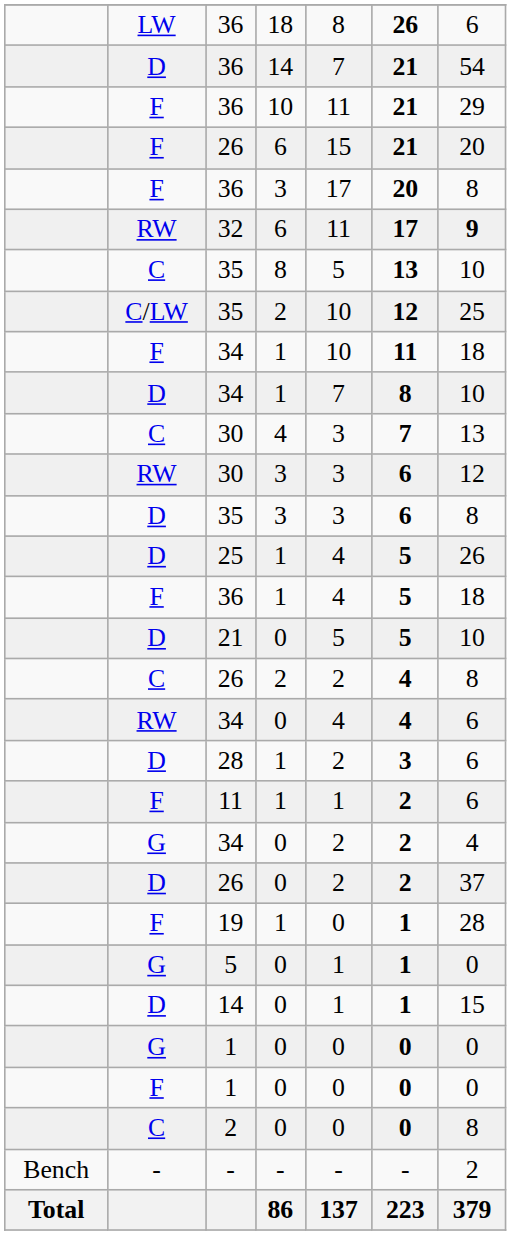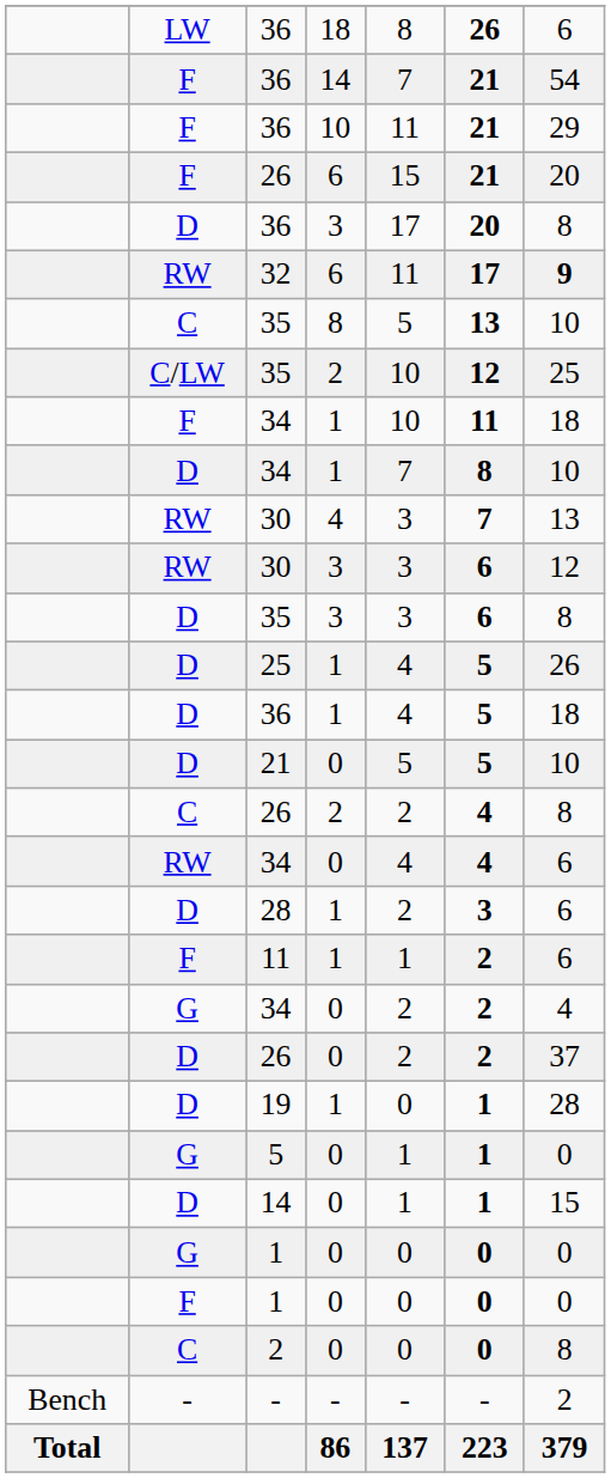 <table class="wikitable sortable" width ="50%">
 <tr align="center">
 </tr>
 <tr align="center" bgcolor="">
 <td></td>
 <td><a href='#'>LW</a></td>
 <td>36</td>
 <td>18</td>
 <td>8</td>
 <td><strong>26</strong></td>
 <td>6</td>
 </tr>
 <tr align="center" bgcolor="f0f0f0">
 <td></td>
-<td><a href='#'>D</a></td>
+<td><a href='#'>F</a></td>
 <td>36</td>
 <td>14</td>
 <td>7</td>
 <td><strong>21</strong></td>
 <td>54</td>
 </tr>
 <tr align="center" bgcolor="">
 <td></td>
 <td><a href='#'>F</a></td>
 <td>36</td>
 <td>10</td>
 <td>11</td>
 <td><strong>21</strong></td>
 <td>29</td>
 </tr>
 <tr align="center" bgcolor="f0f0f0">
 <td></td>
 <td><a href='#'>F</a></td>
 <td>26</td>
 <td>6</td>
 <td>15</td>
 <td><strong>21</strong></td>
 <td>20</td>
 </tr>
 <tr align="center" bgcolor="">
 <td></td>
-<td><a href='#'>F</a></td>
+<td><a href='#'>D</a></td>
 <td>36</td>
 <td>3</td>
 <td>17</td>
 <td><strong>20</strong></td>
 <td>8</td>
 </tr>
 <tr align="center" bgcolor="f0f0f0">
 <td></td>
 <td><a href='#'>RW</a></td>
 <td>32</td>
 <td>6</td>
 <td>11</td>
 <td><strong>17</strong></td>
 <td><strong>9</strong></td>
 </tr>
 <tr align="center" bgcolor="">
 <td></td>
 <td><a href='#'>C</a></td>
 <td>35</td>
 <td>8</td>
 <td>5</td>
 <td><strong>13</strong></td>
 <td>10</td>
 </tr>
 <tr align="center" bgcolor="f0f0f0">
 <td></td>
 <td><a href='#'>C</a>/<a href='#'>LW</a></td>
 <td>35</td>
 <td>2</td>
 <td>10</td>
 <td><strong>12</strong></td>
 <td>25</td>
 </tr>
 <tr align="center" bgcolor="">
 <td></td>
 <td><a href='#'>F</a></td>
 <td>34</td>
 <td>1</td>
 <td>10</td>
 <td><strong>11</strong></td>
 <td>18</td>
 </tr>
 <tr align="center" bgcolor="f0f0f0">
 <td></td>
 <td><a href='#'>D</a></td>
 <td>34</td>
 <td>1</td>
 <td>7</td>
 <td><strong>8</strong></td>
 <td>10</td>
 </tr>
 <tr align="center" bgcolor="">
 <td></td>
-<td><a href='#'>C</a></td>
+<td><a href='#'>RW</a></td>
 <td>30</td>
 <td>4</td>
 <td>3</td>
 <td><strong>7</strong></td>
 <td>13</td>
 </tr>
 <tr align="center" bgcolor="f0f0f0">
 <td></td>
 <td><a href='#'>RW</a></td>
 <td>30</td>
 <td>3</td>
 <td>3</td>
 <td><strong>6</strong></td>
 <td>12</td>
 </tr>
 <tr align="center" bgcolor="">
 <td></td>
 <td><a href='#'>D</a></td>
 <td>35</td>
 <td>3</td>
 <td>3</td>
 <td><strong>6</strong></td>
 <td>8</td>
 </tr>
 <tr align="center" bgcolor="f0f0f0">
 <td></td>
 <td><a href='#'>D</a></td>
 <td>25</td>
 <td>1</td>
 <td>4</td>
 <td><strong>5</strong></td>
 <td>26</td>
 </tr>
 <tr align="center" bgcolor="">
 <td></td>
-<td><a href='#'>F</a></td>
+<td><a href='#'>D</a></td>
 <td>36</td>
 <td>1</td>
 <td>4</td>
 <td><strong>5</strong></td>
 <td>18</td>
 </tr>
 <tr align="center" bgcolor="f0f0f0">
 <td></td>
 <td><a href='#'>D</a></td>
 <td>21</td>
 <td>0</td>
 <td>5</td>
 <td><strong>5</strong></td>
 <td>10</td>
 </tr>
 <tr align="center" bgcolor="">
 <td></td>
 <td><a href='#'>C</a></td>
 <td>26</td>
 <td>2</td>
 <td>2</td>
 <td><strong>4</strong></td>
 <td>8</td>
 </tr>
 <tr align="center" bgcolor="f0f0f0">
 <td></td>
 <td><a href='#'>RW</a></td>
 <td>34</td>
 <td>0</td>
 <td>4</td>
 <td><strong>4</strong></td>
 <td>6</td>
 </tr>
 <tr align="center" bgcolor="">
 <td></td>
 <td><a href='#'>D</a></td>
 <td>28</td>
 <td>1</td>
 <td>2</td>
 <td><strong>3</strong></td>
 <td>6</td>
 </tr>
 <tr align="center" bgcolor="f0f0f0">
 <td></td>
 <td><a href='#'>F</a></td>
 <td>11</td>
 <td>1</td>
 <td>1</td>
 <td><strong>2</strong></td>
 <td>6</td>
 </tr>
 <tr align="center" bgcolor="">
 <td></td>
 <td><a href='#'>G</a></td>
 <td>34</td>
 <td>0</td>
 <td>2</td>
 <td><strong>2</strong></td>
 <td>4</td>
 </tr>
 <tr align="center" bgcolor="f0f0f0">
 <td></td>
 <td><a href='#'>D</a></td>
 <td>26</td>
 <td>0</td>
 <td>2</td>
 <td><strong>2</strong></td>
 <td>37</td>
 </tr>
 <tr align="center" bgcolor="">
 <td></td>
-<td><a href='#'>F</a></td>
+<td><a href='#'>D</a></td>
 <td>19</td>
 <td>1</td>
 <td>0</td>
 <td><strong>1</strong></td>
 <td>28</td>
 </tr>
 <tr align="center" bgcolor="f0f0f0">
 <td></td>
 <td><a href='#'>G</a></td>
 <td>5</td>
 <td>0</td>
 <td>1</td>
 <td><strong>1</strong></td>
 <td>0</td>
 </tr>
 <tr align="center" bgcolor="">
 <td></td>
 <td><a href='#'>D</a></td>
 <td>14</td>
 <td>0</td>
 <td>1</td>
 <td><strong>1</strong></td>
 <td>15</td>
 </tr>
 <tr align="center" bgcolor="f0f0f0">
 <td></td>
 <td><a href='#'>G</a></td>
 <td>1</td>
 <td>0</td>
 <td>0</td>
 <td><strong>0</strong></td>
 <td>0</td>
 </tr>
 <tr align="center" bgcolor="">
 <td></td>
 <td><a href='#'>F</a></td>
 <td>1</td>
 <td>0</td>
 <td>0</td>
 <td><strong>0</strong></td>
 <td>0</td>
 </tr>
 <tr align="center" bgcolor="f0f0f0">
 <td></td>
 <td><a href='#'>C</a></td>
 <td>2</td>
 <td>0</td>
 <td>0</td>
 <td><strong>0</strong></td>
 <td>8</td>
 </tr>
 <tr align="center" bgcolor="">
 <td>Bench</td>
 <td>-</td>
 <td>-</td>
 <td>-</td>
 <td>-</td>
 <td>-</td>
 <td>2</td>
 </tr>
 <tr>
 <th>Total</th>
 <th></th>
 <th></th>
 <th>86</th>
 <th>137</th>
 <th>223</th>
 <th>379</th>
 </tr>
 </table>
